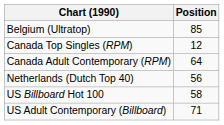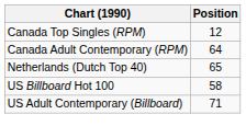 <table class="wikitable sortable">
 <tr>
 <th>Chart (1990)</th>
 <th>Position</th>
-</tr>
-<tr>
-<td>Belgium (Ultratop)</td>
-<td align="center">85</td>
 </tr>
 <tr>
 <td>Canada Top Singles (<em>RPM</em>)</td>
 <td align="center">12</td>
 </tr>
 <tr>
 <td>Canada Adult Contemporary (<em>RPM</em>)</td>
 <td align="center">64</td>
 </tr>
 <tr>
 <td>Netherlands (Dutch Top 40)</td>
-<td align="center">56</td>
+<td align="center">65</td>
 </tr>
 <tr>
 <td>US <em>Billboard</em> Hot 100</td>
 <td align="center">58</td>
 </tr>
 <tr>
 <td>US Adult Contemporary (<em>Billboard</em>)</td>
 <td align="center">71</td>
 </tr>
 </table>
